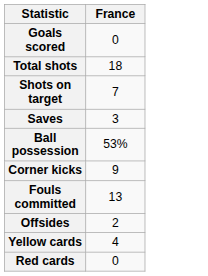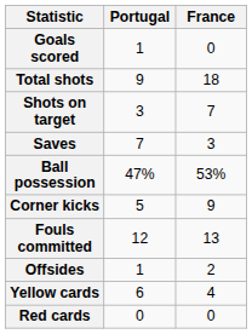 <table class="wikitable plainrowheaders" style="text-align:center">
 <tr>
 <th scope="col" style="width:100px">Statistic</th>
+<th scope="col" style="width:70px">Portugal</th>
 <th scope="col" style="width:70px">France</th>
 </tr>
 <tr>
 <th scope=row>Goals scored</th>
+<td>1</td>
 <td>0</td>
 </tr>
 <tr>
 <th scope=row>Total shots</th>
+<td>9</td>
 <td>18</td>
 </tr>
 <tr>
 <th scope=row>Shots on target</th>
+<td>3</td>
 <td>7</td>
 </tr>
 <tr>
 <th scope=row>Saves</th>
+<td>7</td>
 <td>3</td>
 </tr>
 <tr>
 <th scope=row>Ball possession</th>
+<td>47%</td>
 <td>53%</td>
 </tr>
 <tr>
 <th scope=row>Corner kicks</th>
+<td>5</td>
 <td>9</td>
 </tr>
 <tr>
 <th scope=row>Fouls committed</th>
+<td>12</td>
 <td>13</td>
 </tr>
 <tr>
 <th scope=row>Offsides</th>
+<td>1</td>
 <td>2</td>
 </tr>
 <tr>
 <th scope=row>Yellow cards</th>
+<td>6</td>
 <td>4</td>
 </tr>
 <tr>
 <th scope=row>Red cards</th>
 <td>0</td>
+<td>0</td>
 </tr>
 </table>
